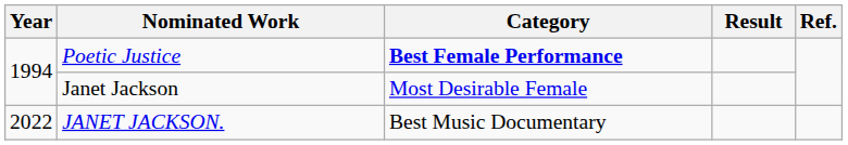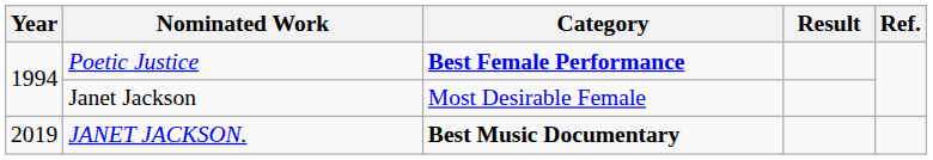 <table class="wikitable" width="50%">
 <tr>
 <th width="5%">Year</th>
 <th width="40%">Nominated Work</th>
 <th width="40%">Category</th>
 <th width="10%">Result</th>
 <th width="5%">Ref.</th>
 </tr>
 <tr>
 <td rowspan="2">1994</td>
 <td><em><a href='#'>Poetic Justice</a></em></td>
 <td><strong><a href='#'>Best Female Performance</a></strong></td>
 <td></td>
 <td rowspan="2"></td>
 </tr>
 <tr>
 <td>Janet Jackson</td>
 <td><a href='#'>Most Desirable Female</a></td>
 <td></td>
 </tr>
 <tr>
-<td rowspan="1">2022</td>
+<td rowspan="1">2019</td>
 <td><a href='#'><em>JANET JACKSON.</em></a></td>
-<td>Best Music Documentary</td>
+<td><strong>Best Music Documentary</strong></td>
 <td></td>
 <td></td>
 </tr>
 </table>
